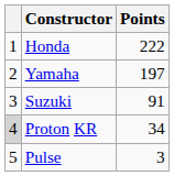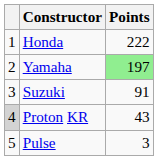 <table class="wikitable" style="font-size: 95%;">
 <tr>
 <th></th>
 <th>Constructor</th>
 <th>Points</th>
 </tr>
 <tr>
 <td align=center>1</td>
 <td> <a href='#'>Honda</a></td>
 <td align=right>222</td>
 </tr>
 <tr>
 <td align=center>2</td>
 <td> <a href='#'>Yamaha</a></td>
-<td align=right>197</td>
+<td align=right style="background: lightgreen;">197</td>
 </tr>
 <tr>
 <td align=center>3</td>
 <td> <a href='#'>Suzuki</a></td>
 <td align=right>91</td>
 </tr>
 <tr>
 <td align=center style="background: lightgrey;">4</td>
 <td> <a href='#'>Proton</a> <a href='#'>KR</a></td>
-<td align=right>34</td>
+<td align=right>43</td>
 </tr>
 <tr>
 <td align=center>5</td>
 <td> <a href='#'>Pulse</a></td>
 <td align=right>3</td>
 </tr>
 </table>
